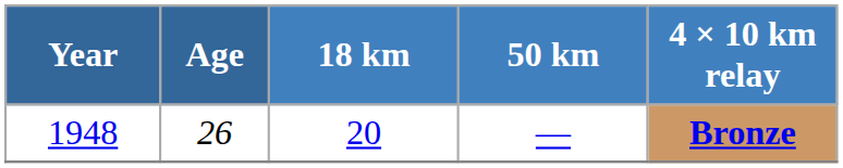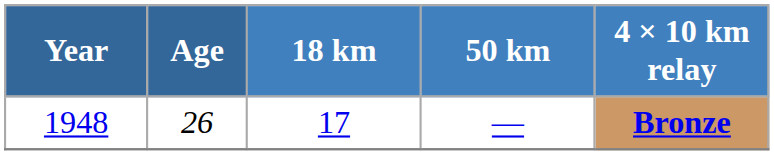 <table class="wikitable" style="font-size:95%; text-align:center; border:grey solid 1px; border-collapse:collapse; background:#ffffff;">
 <tr>
 <th style="background-color:#369; color:white; width:60px;"> Year </th>
 <th style="background-color:#369; color:white; width:40px;"> Age </th>
 <th style="background-color:#4180be; color:white; width:75px;"> 18 km </th>
 <th style="background-color:#4180be; color:white; width:75px;"> 50 km </th>
 <th style="background-color:#4180be; color:white; width:75px;"> 4 × 10 km <br> relay </th>
 </tr>
 <tr>
 <td><a href='#'>1948</a></td>
 <td><em>26</em></td>
-<td><a href='#'>20</a></td>
+<td><a href='#'>17</a></td>
 <td><a href='#'>—</a></td>
 <td bgcolor="cc9966"><a href='#'><strong>Bronze</strong></a></td>
 </tr>
 <tr>
 </tr>
 </table>
